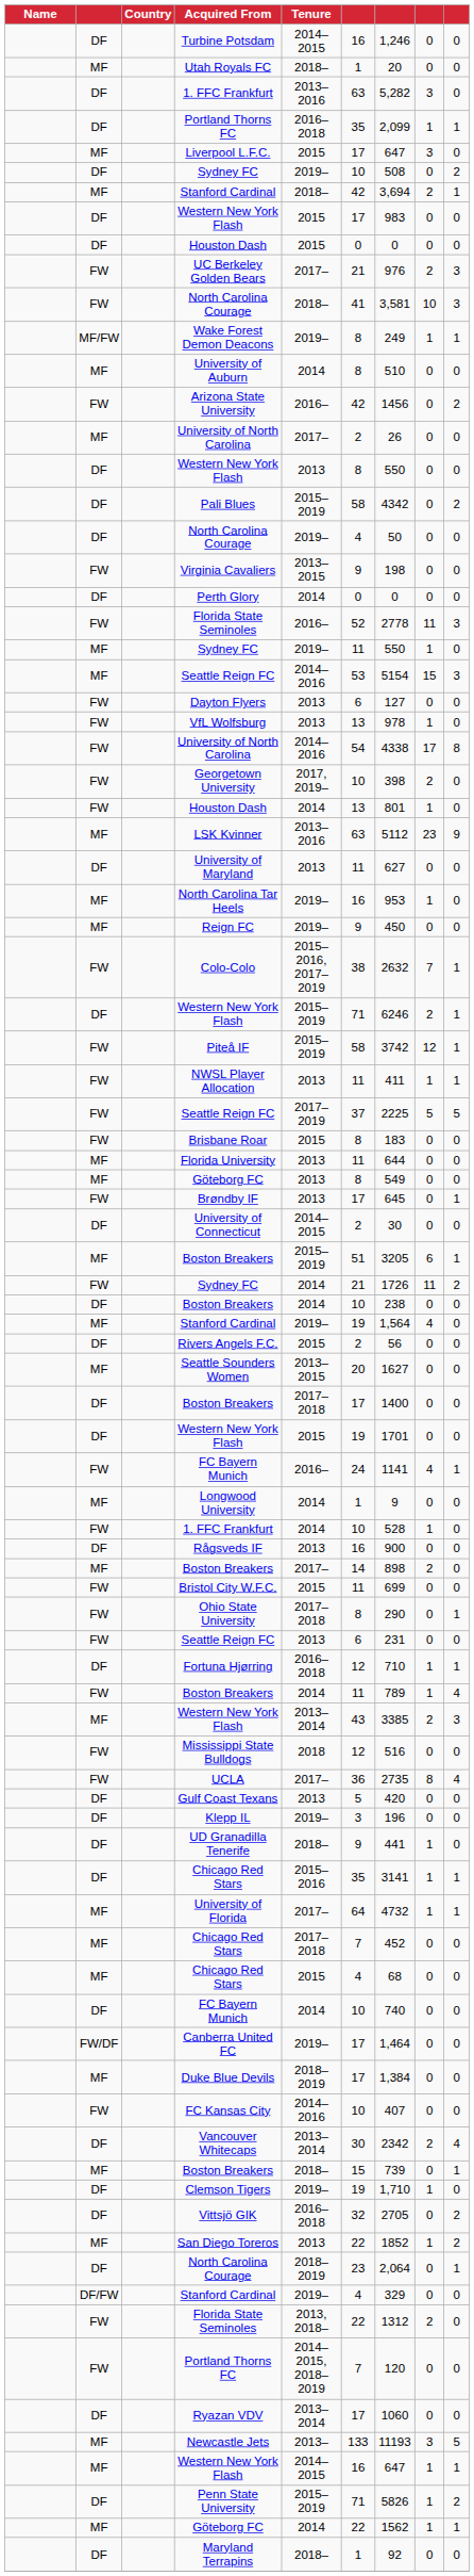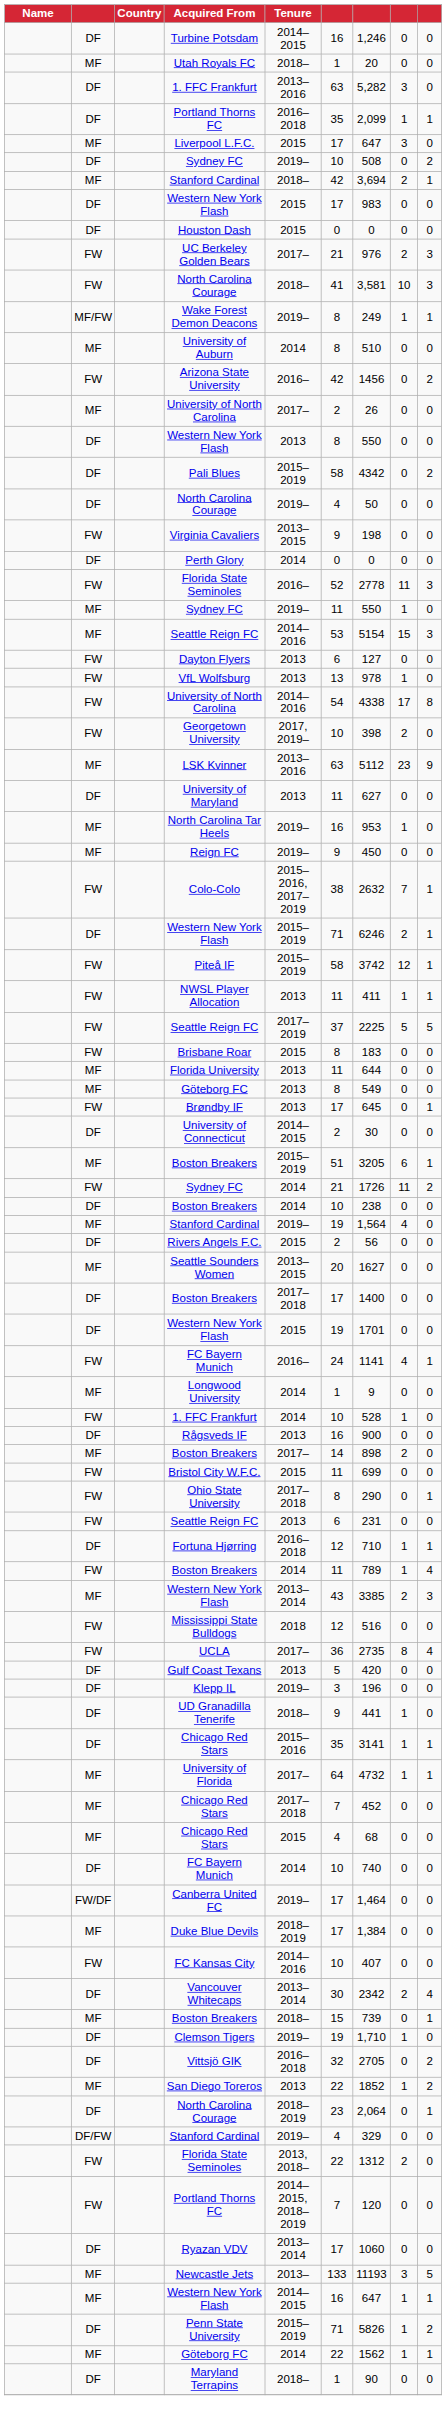 <table class="wikitable sortable" style="text-align:center;">
 <tr>
 <th style="color:white; background:#D52635; width:150px;" scope=col>Name</th>
 <th style="color:white; background:#D52635; width:50px;"  scope=col></th>
 <th style="color:white; background:#D52635; width:50px;"  scope=col>Country</th>
 <th style="color:white; background:#D52635; width:200px;" scope=col>Acquired From</th>
 <th style="color:white; background:#D52635; width:100px;" scope=col>Tenure</th>
 <th style="color:white; background:#D52635; width:50px;"  scope=col></th>
 <th style="color:white; background:#D52635; width:50px;"  scope=col></th>
 <th style="color:white; background:#D52635; width:50px;"  scope=col></th>
 <th style="color:white; background:#D52635; width:50px;"  scope=col></th>
 </tr>
 <tr>
 <td align="left"></td>
 <td>DF</td>
 <td></td>
 <td> <a href='#'>Turbine Potsdam</a></td>
 <td>2014–2015</td>
 <td>16</td>
 <td>1,246</td>
 <td>0</td>
 <td>0</td>
 </tr>
 <tr>
 <td align="left"></td>
 <td>MF</td>
 <td></td>
 <td> <a href='#'>Utah Royals FC</a></td>
 <td>2018–</td>
 <td>1</td>
 <td>20</td>
 <td>0</td>
 <td>0</td>
 </tr>
 <tr>
 <td align="left"></td>
 <td>DF</td>
 <td></td>
 <td> <a href='#'>1. FFC Frankfurt</a></td>
 <td>2013–2016</td>
 <td>63</td>
 <td>5,282</td>
 <td>3</td>
 <td>0</td>
 </tr>
 <tr>
 <td align="left"></td>
 <td>DF</td>
 <td></td>
 <td> <a href='#'>Portland Thorns FC</a></td>
 <td>2016–2018</td>
 <td>35</td>
 <td>2,099</td>
 <td>1</td>
 <td>1</td>
 </tr>
 <tr>
 <td align="left"></td>
 <td>MF</td>
 <td></td>
 <td> <a href='#'>Liverpool L.F.C.</a></td>
 <td>2015</td>
 <td>17</td>
 <td>647</td>
 <td>3</td>
 <td>0</td>
 </tr>
 <tr>
 <td align="left"></td>
 <td>DF</td>
 <td></td>
 <td> <a href='#'>Sydney FC</a></td>
 <td>2019–</td>
 <td>10</td>
 <td>508</td>
 <td>0</td>
 <td>2</td>
 </tr>
 <tr>
 <td align="left"></td>
 <td>MF</td>
 <td></td>
 <td> <a href='#'>Stanford Cardinal</a></td>
 <td>2018–</td>
 <td>42</td>
 <td>3,694</td>
 <td>2</td>
 <td>1</td>
 </tr>
 <tr>
 <td align="left"></td>
 <td>DF</td>
 <td></td>
 <td> <a href='#'>Western New York Flash</a></td>
 <td>2015</td>
 <td>17</td>
 <td>983</td>
 <td>0</td>
 <td>0</td>
 </tr>
 <tr>
 <td align="left"></td>
 <td>DF</td>
 <td></td>
 <td> <a href='#'>Houston Dash</a></td>
 <td>2015</td>
 <td>0</td>
 <td>0</td>
 <td>0</td>
 <td>0</td>
 </tr>
 <tr>
 <td align="left"></td>
 <td>FW</td>
 <td></td>
 <td> <a href='#'>UC Berkeley Golden Bears</a></td>
 <td>2017–</td>
 <td>21</td>
 <td>976</td>
 <td>2</td>
 <td>3</td>
 </tr>
 <tr>
 <td align="left"></td>
 <td>FW</td>
 <td></td>
 <td> <a href='#'>North Carolina Courage</a></td>
 <td>2018–</td>
 <td>41</td>
 <td>3,581</td>
 <td>10</td>
 <td>3</td>
 </tr>
 <tr>
 <td align="left"></td>
 <td>MF/FW</td>
 <td></td>
 <td> <a href='#'>Wake Forest Demon Deacons</a></td>
 <td>2019–</td>
 <td>8</td>
 <td>249</td>
 <td>1</td>
 <td>1</td>
 </tr>
 <tr>
 <td align="left"></td>
 <td>MF</td>
 <td></td>
 <td> <a href='#'>University of Auburn</a></td>
 <td>2014</td>
 <td>8</td>
 <td>510</td>
 <td>0</td>
 <td>0</td>
 </tr>
 <tr>
 <td align="left"></td>
 <td>FW</td>
 <td></td>
 <td> <a href='#'>Arizona State University</a></td>
 <td>2016–</td>
 <td>42</td>
 <td>1456</td>
 <td>0</td>
 <td>2</td>
 </tr>
 <tr>
 <td align="left"></td>
 <td>MF</td>
 <td></td>
 <td> <a href='#'>University of North Carolina</a></td>
 <td>2017–</td>
 <td>2</td>
 <td>26</td>
 <td>0</td>
 <td>0</td>
 </tr>
 <tr>
 <td align="left"></td>
 <td>DF</td>
 <td></td>
 <td> <a href='#'>Western New York Flash</a></td>
 <td>2013</td>
 <td>8</td>
 <td>550</td>
 <td>0</td>
 <td>0</td>
 </tr>
 <tr>
 <td align="left"></td>
 <td>DF</td>
 <td></td>
 <td> <a href='#'>Pali Blues</a></td>
 <td>2015–2019</td>
 <td>58</td>
 <td>4342</td>
 <td>0</td>
 <td>2</td>
 </tr>
 <tr>
 <td align="left"></td>
 <td>DF</td>
 <td></td>
 <td> <a href='#'>North Carolina Courage</a></td>
 <td>2019–</td>
 <td>4</td>
 <td>50</td>
 <td>0</td>
 <td>0</td>
 </tr>
 <tr>
 <td align="left"></td>
 <td>FW</td>
 <td></td>
 <td> <a href='#'>Virginia Cavaliers</a></td>
 <td>2013–2015</td>
 <td>9</td>
 <td>198</td>
 <td>0</td>
 <td>0</td>
 </tr>
 <tr>
 <td align="left"></td>
 <td>DF</td>
 <td></td>
 <td> <a href='#'>Perth Glory</a></td>
 <td>2014</td>
 <td>0</td>
 <td>0</td>
 <td>0</td>
 <td>0</td>
 </tr>
 <tr>
 <td align="left"></td>
 <td>FW</td>
 <td></td>
 <td> <a href='#'>Florida State Seminoles</a></td>
 <td>2016–</td>
 <td>52</td>
 <td>2778</td>
 <td>11</td>
 <td>3</td>
 </tr>
 <tr>
 <td align="left"></td>
 <td>MF</td>
 <td></td>
 <td> <a href='#'>Sydney FC</a></td>
 <td>2019–</td>
 <td>11</td>
 <td>550</td>
 <td>1</td>
 <td>0</td>
 </tr>
 <tr>
 <td align="left"></td>
 <td>MF</td>
 <td></td>
 <td> <a href='#'>Seattle Reign FC</a></td>
 <td>2014–2016</td>
 <td>53</td>
 <td>5154</td>
 <td>15</td>
 <td>3</td>
 </tr>
 <tr>
 <td align="left"></td>
 <td>FW</td>
 <td></td>
 <td> <a href='#'>Dayton Flyers</a></td>
 <td>2013</td>
 <td>6</td>
 <td>127</td>
 <td>0</td>
 <td>0</td>
 </tr>
 <tr>
 <td align="left"></td>
 <td>FW</td>
 <td></td>
 <td> <a href='#'>VfL Wolfsburg</a></td>
 <td>2013</td>
 <td>13</td>
 <td>978</td>
 <td>1</td>
 <td>0</td>
 </tr>
 <tr>
 <td align="left"></td>
 <td>FW</td>
 <td></td>
 <td> <a href='#'>University of North Carolina</a></td>
 <td>2014–2016</td>
 <td>54</td>
 <td>4338</td>
 <td>17</td>
 <td>8</td>
 </tr>
 <tr>
 <td align="left"></td>
 <td>FW</td>
 <td></td>
 <td> <a href='#'>Georgetown University</a></td>
 <td>2017, 2019–</td>
 <td>10</td>
 <td>398</td>
 <td>2</td>
-<td>0</td>
-</tr>
-<tr>
-<td align="left"></td>
-<td>FW</td>
-<td></td>
-<td> <a href='#'>Houston Dash</a></td>
-<td>2014</td>
-<td>13</td>
-<td>801</td>
-<td>1</td>
 <td>0</td>
 </tr>
 <tr>
 <td align="left"></td>
 <td>MF</td>
 <td></td>
 <td> <a href='#'>LSK Kvinner</a></td>
 <td>2013–2016</td>
 <td>63</td>
 <td>5112</td>
 <td>23</td>
 <td>9</td>
 </tr>
 <tr>
 <td align="left"></td>
 <td>DF</td>
 <td></td>
 <td> <a href='#'>University of Maryland</a></td>
 <td>2013</td>
 <td>11</td>
 <td>627</td>
 <td>0</td>
 <td>0</td>
 </tr>
 <tr>
 <td align="left"></td>
 <td>MF</td>
 <td></td>
 <td> <a href='#'>North Carolina Tar Heels</a></td>
 <td>2019–</td>
 <td>16</td>
 <td>953</td>
 <td>1</td>
 <td>0</td>
 </tr>
 <tr>
 <td align="left"></td>
 <td>MF</td>
 <td></td>
 <td> <a href='#'>Reign FC</a></td>
 <td>2019–</td>
 <td>9</td>
 <td>450</td>
 <td>0</td>
 <td>0</td>
 </tr>
 <tr>
 <td align="left"></td>
 <td>FW</td>
 <td></td>
 <td> <a href='#'>Colo-Colo</a></td>
 <td>2015–2016, 2017–2019</td>
 <td>38</td>
 <td>2632</td>
 <td>7</td>
 <td>1</td>
 </tr>
 <tr>
 <td align="left"></td>
 <td>DF</td>
 <td></td>
 <td> <a href='#'>Western New York Flash</a></td>
 <td>2015–2019</td>
 <td>71</td>
 <td>6246</td>
 <td>2</td>
 <td>1</td>
 </tr>
 <tr>
 <td align="left"></td>
 <td>FW</td>
 <td></td>
 <td> <a href='#'>Piteå IF</a></td>
 <td>2015–2019</td>
 <td>58</td>
 <td>3742</td>
 <td>12</td>
 <td>1</td>
 </tr>
 <tr>
 <td align="left"></td>
 <td>FW</td>
 <td></td>
 <td> <a href='#'>NWSL Player Allocation</a></td>
 <td>2013</td>
 <td>11</td>
 <td>411</td>
 <td>1</td>
 <td>1</td>
 </tr>
 <tr>
 <td align="left"></td>
 <td>FW</td>
 <td></td>
 <td> <a href='#'>Seattle Reign FC</a></td>
 <td>2017–2019</td>
 <td>37</td>
 <td>2225</td>
 <td>5</td>
 <td>5</td>
 </tr>
 <tr>
 <td align="left"></td>
 <td>FW</td>
 <td></td>
 <td> <a href='#'>Brisbane Roar</a></td>
 <td>2015</td>
 <td>8</td>
 <td>183</td>
 <td>0</td>
 <td>0</td>
 </tr>
 <tr>
 <td align="left"></td>
 <td>MF</td>
 <td></td>
 <td> <a href='#'>Florida University</a></td>
 <td>2013</td>
 <td>11</td>
 <td>644</td>
 <td>0</td>
 <td>0</td>
 </tr>
 <tr>
 <td align="left"></td>
 <td>MF</td>
 <td></td>
 <td> <a href='#'>Göteborg FC</a></td>
 <td>2013</td>
 <td>8</td>
 <td>549</td>
 <td>0</td>
 <td>0</td>
 </tr>
 <tr>
 <td align="left"></td>
 <td>FW</td>
 <td></td>
 <td> <a href='#'>Brøndby IF</a></td>
 <td>2013</td>
 <td>17</td>
 <td>645</td>
 <td>0</td>
 <td>1</td>
 </tr>
 <tr>
 <td align="left"></td>
 <td>DF</td>
 <td></td>
 <td> <a href='#'>University of Connecticut</a></td>
 <td>2014–2015</td>
 <td>2</td>
 <td>30</td>
 <td>0</td>
 <td>0</td>
 </tr>
 <tr>
 <td align="left"></td>
 <td>MF</td>
 <td></td>
 <td> <a href='#'>Boston Breakers</a></td>
 <td>2015–2019</td>
 <td>51</td>
 <td>3205</td>
 <td>6</td>
 <td>1</td>
 </tr>
 <tr>
 <td align="left"></td>
 <td>FW</td>
 <td></td>
 <td> <a href='#'>Sydney FC</a></td>
 <td>2014</td>
 <td>21</td>
 <td>1726</td>
 <td>11</td>
 <td>2</td>
 </tr>
 <tr>
 <td align="left"></td>
 <td>DF</td>
 <td></td>
 <td> <a href='#'>Boston Breakers</a></td>
 <td>2014</td>
 <td>10</td>
 <td>238</td>
 <td>0</td>
 <td>0</td>
 </tr>
 <tr>
 <td align="left"></td>
 <td>MF</td>
 <td></td>
 <td> <a href='#'>Stanford Cardinal</a></td>
 <td>2019–</td>
 <td>19</td>
 <td>1,564</td>
 <td>4</td>
 <td>0</td>
 </tr>
 <tr>
 <td align="left"></td>
 <td>DF</td>
 <td></td>
 <td> <a href='#'>Rivers Angels F.C.</a></td>
 <td>2015</td>
 <td>2</td>
 <td>56</td>
 <td>0</td>
 <td>0</td>
 </tr>
 <tr>
 <td align="left"></td>
 <td>MF</td>
 <td></td>
 <td> <a href='#'>Seattle Sounders Women</a></td>
 <td>2013–2015</td>
 <td>20</td>
 <td>1627</td>
 <td>0</td>
 <td>0</td>
 </tr>
 <tr>
 <td align="left"></td>
 <td>DF</td>
 <td></td>
 <td> <a href='#'>Boston Breakers</a></td>
 <td>2017–2018</td>
 <td>17</td>
 <td>1400</td>
 <td>0</td>
 <td>0</td>
 </tr>
 <tr>
 <td align="left"></td>
 <td>DF</td>
 <td></td>
 <td> <a href='#'>Western New York Flash</a></td>
 <td>2015</td>
 <td>19</td>
 <td>1701</td>
 <td>0</td>
 <td>0</td>
 </tr>
 <tr>
 <td align="left"></td>
 <td>FW</td>
 <td></td>
 <td> <a href='#'>FC Bayern Munich</a></td>
 <td>2016–</td>
 <td>24</td>
 <td>1141</td>
 <td>4</td>
 <td>1</td>
 </tr>
 <tr>
 <td align="left"></td>
 <td>MF</td>
 <td></td>
 <td> <a href='#'>Longwood University</a></td>
 <td>2014</td>
 <td>1</td>
 <td>9</td>
 <td>0</td>
 <td>0</td>
 </tr>
 <tr>
 <td align="left"></td>
 <td>FW</td>
 <td></td>
 <td> <a href='#'>1. FFC Frankfurt</a></td>
 <td>2014</td>
 <td>10</td>
 <td>528</td>
 <td>1</td>
 <td>0</td>
 </tr>
 <tr>
 <td align="left"></td>
 <td>DF</td>
 <td></td>
 <td> <a href='#'>Rågsveds IF</a></td>
 <td>2013</td>
 <td>16</td>
 <td>900</td>
 <td>0</td>
 <td>0</td>
 </tr>
 <tr>
 <td align="left"></td>
 <td>MF</td>
 <td></td>
 <td> <a href='#'>Boston Breakers</a></td>
 <td>2017–</td>
 <td>14</td>
 <td>898</td>
 <td>2</td>
 <td>0</td>
 </tr>
 <tr>
 <td align="left"></td>
 <td>FW</td>
 <td></td>
 <td> <a href='#'>Bristol City W.F.C.</a></td>
 <td>2015</td>
 <td>11</td>
 <td>699</td>
 <td>0</td>
 <td>0</td>
 </tr>
 <tr>
 <td align="left"></td>
 <td>FW</td>
 <td></td>
 <td> <a href='#'>Ohio State University</a></td>
 <td>2017–2018</td>
 <td>8</td>
 <td>290</td>
 <td>0</td>
 <td>1</td>
 </tr>
 <tr>
 <td align="left"></td>
 <td>FW</td>
 <td></td>
 <td> <a href='#'>Seattle Reign FC</a></td>
 <td>2013</td>
 <td>6</td>
 <td>231</td>
 <td>0</td>
 <td>0</td>
 </tr>
 <tr>
 <td align="left"></td>
 <td>DF</td>
 <td></td>
 <td> <a href='#'>Fortuna Hjørring</a></td>
 <td>2016–2018</td>
 <td>12</td>
 <td>710</td>
 <td>1</td>
 <td>1</td>
 </tr>
 <tr>
 <td align="left"></td>
 <td>FW</td>
 <td></td>
 <td> <a href='#'>Boston Breakers</a></td>
 <td>2014</td>
 <td>11</td>
 <td>789</td>
 <td>1</td>
 <td>4</td>
 </tr>
 <tr>
 <td align="left"></td>
 <td>MF</td>
 <td></td>
 <td> <a href='#'>Western New York Flash</a></td>
 <td>2013–2014</td>
 <td>43</td>
 <td>3385</td>
 <td>2</td>
 <td>3</td>
 </tr>
 <tr>
 <td align="left"></td>
 <td>FW</td>
 <td></td>
 <td> <a href='#'>Mississippi State Bulldogs</a></td>
 <td>2018</td>
 <td>12</td>
 <td>516</td>
 <td>0</td>
 <td>0</td>
 </tr>
 <tr>
 <td align="left"></td>
 <td>FW</td>
 <td></td>
 <td> <a href='#'>UCLA</a></td>
 <td>2017–</td>
 <td>36</td>
 <td>2735</td>
 <td>8</td>
 <td>4</td>
 </tr>
 <tr>
 <td align="left"></td>
 <td>DF</td>
 <td></td>
 <td> <a href='#'>Gulf Coast Texans</a></td>
 <td>2013</td>
 <td>5</td>
 <td>420</td>
 <td>0</td>
 <td>0</td>
 </tr>
 <tr>
 <td align="left"></td>
 <td>DF</td>
 <td></td>
 <td> <a href='#'>Klepp IL</a></td>
 <td>2019–</td>
 <td>3</td>
 <td>196</td>
 <td>0</td>
 <td>0</td>
 </tr>
 <tr>
 <td align="left"></td>
 <td>DF</td>
 <td></td>
 <td> <a href='#'>UD Granadilla Tenerife</a></td>
 <td>2018–</td>
 <td>9</td>
 <td>441</td>
 <td>1</td>
 <td>0</td>
 </tr>
 <tr>
 <td align="left"></td>
 <td>DF</td>
 <td></td>
 <td> <a href='#'>Chicago Red Stars</a></td>
 <td>2015–2016</td>
 <td>35</td>
 <td>3141</td>
 <td>1</td>
 <td>1</td>
 </tr>
 <tr>
 <td align="left"></td>
 <td>MF</td>
 <td></td>
 <td> <a href='#'>University of Florida</a></td>
 <td>2017–</td>
 <td>64</td>
 <td>4732</td>
 <td>1</td>
 <td>1</td>
 </tr>
 <tr>
 <td align="left"></td>
 <td>MF</td>
 <td></td>
 <td> <a href='#'>Chicago Red Stars</a></td>
 <td>2017–2018</td>
 <td>7</td>
 <td>452</td>
 <td>0</td>
 <td>0</td>
 </tr>
 <tr>
 <td align="left"></td>
 <td>MF</td>
 <td></td>
 <td> <a href='#'>Chicago Red Stars</a></td>
 <td>2015</td>
 <td>4</td>
 <td>68</td>
 <td>0</td>
 <td>0</td>
 </tr>
 <tr>
 <td align="left"></td>
 <td>DF</td>
 <td></td>
 <td> <a href='#'>FC Bayern Munich</a></td>
 <td>2014</td>
 <td>10</td>
 <td>740</td>
 <td>0</td>
 <td>0</td>
 </tr>
 <tr>
 <td align="left"></td>
 <td>FW/DF</td>
 <td></td>
 <td> <a href='#'>Canberra United FC</a></td>
 <td>2019–</td>
 <td>17</td>
 <td>1,464</td>
 <td>0</td>
 <td>0</td>
 </tr>
 <tr>
 <td align="left"></td>
 <td>MF</td>
 <td></td>
 <td> <a href='#'>Duke Blue Devils</a></td>
 <td>2018–2019</td>
 <td>17</td>
 <td>1,384</td>
 <td>0</td>
 <td>0</td>
 </tr>
 <tr>
 <td align="left"></td>
 <td>FW</td>
 <td></td>
 <td> <a href='#'>FC Kansas City</a></td>
 <td>2014–2016</td>
 <td>10</td>
 <td>407</td>
 <td>0</td>
 <td>0</td>
 </tr>
 <tr>
 <td align="left"></td>
 <td>DF</td>
 <td></td>
 <td> <a href='#'>Vancouver Whitecaps</a></td>
 <td>2013–2014</td>
 <td>30</td>
 <td>2342</td>
 <td>2</td>
 <td>4</td>
 </tr>
 <tr>
 <td align="left"></td>
 <td>MF</td>
 <td></td>
 <td> <a href='#'>Boston Breakers</a></td>
 <td>2018–</td>
 <td>15</td>
 <td>739</td>
 <td>0</td>
 <td>1</td>
 </tr>
 <tr>
 <td align="left"></td>
 <td>DF</td>
 <td></td>
 <td> <a href='#'>Clemson Tigers</a></td>
 <td>2019–</td>
 <td>19</td>
 <td>1,710</td>
 <td>1</td>
 <td>0</td>
 </tr>
 <tr>
 <td align="left"></td>
 <td>DF</td>
 <td></td>
 <td> <a href='#'>Vittsjö GIK</a></td>
 <td>2016–2018</td>
 <td>32</td>
 <td>2705</td>
 <td>0</td>
 <td>2</td>
 </tr>
 <tr>
 <td align="left"></td>
 <td>MF</td>
 <td></td>
 <td> <a href='#'>San Diego Toreros</a></td>
 <td>2013</td>
 <td>22</td>
 <td>1852</td>
 <td>1</td>
 <td>2</td>
 </tr>
 <tr>
 <td align="left"></td>
 <td>DF</td>
 <td></td>
 <td> <a href='#'>North Carolina Courage</a></td>
 <td>2018–2019</td>
 <td>23</td>
 <td>2,064</td>
 <td>0</td>
 <td>1</td>
 </tr>
 <tr>
 <td align="left"></td>
 <td>DF/FW</td>
 <td></td>
 <td> <a href='#'>Stanford Cardinal</a></td>
 <td>2019–</td>
 <td>4</td>
 <td>329</td>
 <td>0</td>
 <td>0</td>
 </tr>
 <tr>
 <td align="left"></td>
 <td>FW</td>
 <td></td>
 <td> <a href='#'>Florida State Seminoles</a></td>
 <td>2013, 2018–</td>
 <td>22</td>
 <td>1312</td>
 <td>2</td>
 <td>0</td>
 </tr>
 <tr>
 <td align="left"></td>
 <td>FW</td>
 <td></td>
 <td> <a href='#'>Portland Thorns FC</a></td>
 <td>2014–2015, 2018–2019</td>
 <td>7</td>
 <td>120</td>
 <td>0</td>
 <td>0</td>
 </tr>
 <tr>
 <td align="left"></td>
 <td>DF</td>
 <td></td>
 <td> <a href='#'>Ryazan VDV</a></td>
 <td>2013–2014</td>
 <td>17</td>
 <td>1060</td>
 <td>0</td>
 <td>0</td>
 </tr>
 <tr>
 <td align="left"></td>
 <td>MF</td>
 <td></td>
 <td> <a href='#'>Newcastle Jets</a></td>
 <td>2013–</td>
 <td>133</td>
 <td>11193</td>
 <td>3</td>
 <td>5</td>
 </tr>
 <tr>
 <td align="left"></td>
 <td>MF</td>
 <td></td>
 <td> <a href='#'>Western New York Flash</a></td>
 <td>2014–2015</td>
 <td>16</td>
 <td>647</td>
 <td>1</td>
 <td>1</td>
 </tr>
 <tr>
 <td align="left"></td>
 <td>DF</td>
 <td></td>
 <td> <a href='#'>Penn State University</a></td>
 <td>2015–2019</td>
 <td>71</td>
 <td>5826</td>
 <td>1</td>
 <td>2</td>
 </tr>
 <tr>
 <td align="left"></td>
 <td>MF</td>
 <td></td>
 <td> <a href='#'>Göteborg FC</a></td>
 <td>2014</td>
 <td>22</td>
 <td>1562</td>
 <td>1</td>
 <td>1</td>
 </tr>
 <tr>
 <td align="left"></td>
 <td>DF</td>
 <td></td>
 <td> <a href='#'>Maryland Terrapins</a></td>
 <td>2018–</td>
 <td>1</td>
-<td>92</td>
+<td>90</td>
 <td>0</td>
 <td>0</td>
 </tr>
 <tr>
 </tr>
 </table>
